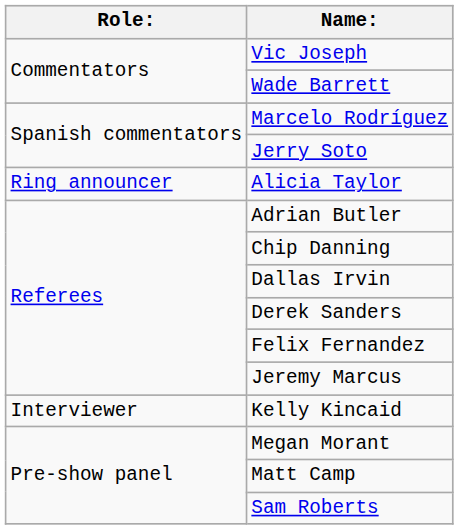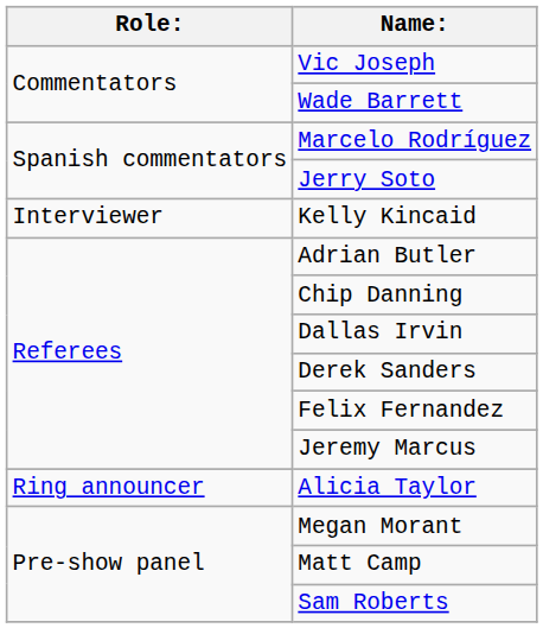 <table class=wikitable style="font-size:90%; margin: 0.5em 0 0.5em 1em; float: right; clear: right;">
 <tr>
 <th>Role:</th>
 <th>Name:</th>
 </tr>
 <tr>
 <td rowspan=2>Commentators</td>
 <td><a href='#'>Vic Joseph</a></td>
 </tr>
 <tr>
 <td><a href='#'>Wade Barrett</a></td>
 </tr>
 <tr>
 <td rowspan=2>Spanish commentators</td>
 <td><a href='#'>Marcelo Rodríguez</a></td>
 </tr>
 <tr>
 <td><a href='#'>Jerry Soto</a></td>
 </tr>
 <tr>
-<td rowspan=1><a href='#'>Ring announcer</a></td>
-<td><a href='#'>Alicia Taylor</a></td>
+<td>Interviewer</td>
+<td>Kelly Kincaid</td>
 </tr>
 <tr>
 <td rowspan=6><a href='#'>Referees</a></td>
 <td>Adrian Butler</td>
 </tr>
 <tr>
 <td>Chip Danning</td>
 </tr>
 <tr>
 <td>Dallas Irvin</td>
 </tr>
 <tr>
 <td>Derek Sanders</td>
 </tr>
 <tr>
 <td>Felix Fernandez</td>
 </tr>
 <tr>
 <td>Jeremy Marcus</td>
 </tr>
 <tr>
-<td>Interviewer</td>
-<td>Kelly Kincaid</td>
+<td rowspan=1><a href='#'>Ring announcer</a></td>
+<td><a href='#'>Alicia Taylor</a></td>
 </tr>
 <tr>
 <td rowspan=3>Pre-show panel</td>
 <td>Megan Morant</td>
 </tr>
 <tr>
 <td>Matt Camp</td>
 </tr>
 <tr>
 <td><a href='#'>Sam Roberts</a></td>
 </tr>
 </table>
